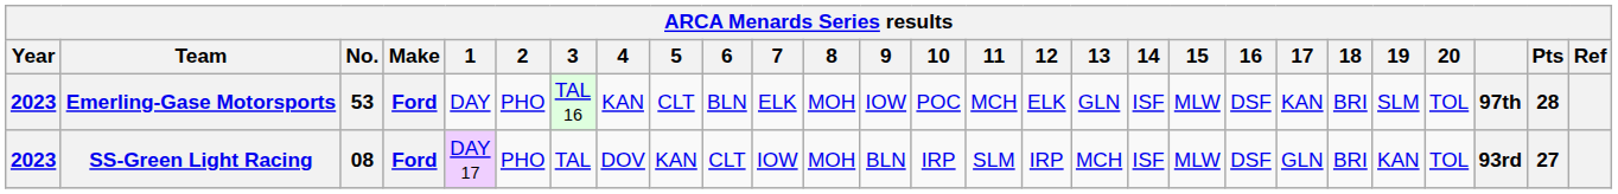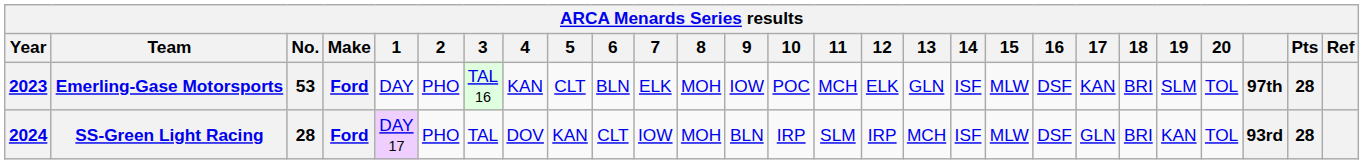 <table class="wikitable" style="text-align:center; font-size:75%">
 <tr>
 <th colspan=27><a href='#'>ARCA Menards Series</a> results</th>
 </tr>
 <tr>
 <th>Year</th>
 <th>Team</th>
 <th>No.</th>
 <th>Make</th>
 <th>1</th>
 <th>2</th>
 <th>3</th>
 <th>4</th>
 <th>5</th>
 <th>6</th>
 <th>7</th>
 <th>8</th>
 <th>9</th>
 <th>10</th>
 <th>11</th>
 <th>12</th>
 <th>13</th>
 <th>14</th>
 <th>15</th>
 <th>16</th>
 <th>17</th>
 <th>18</th>
 <th>19</th>
 <th>20</th>
 <th></th>
 <th>Pts</th>
 <th>Ref</th>
 </tr>
 <tr>
 <th><a href='#'>2023</a></th>
 <th><a href='#'>Emerling-Gase Motorsports</a></th>
 <th>53</th>
 <th><a href='#'>Ford</a></th>
 <td><a href='#'>DAY</a></td>
 <td><a href='#'>PHO</a></td>
 <td style="background:#DFFFDF;"><a href='#'>TAL</a><br><small>16</small></td>
 <td><a href='#'>KAN</a></td>
 <td><a href='#'>CLT</a></td>
 <td><a href='#'>BLN</a></td>
 <td><a href='#'>ELK</a></td>
 <td><a href='#'>MOH</a></td>
 <td><a href='#'>IOW</a></td>
 <td><a href='#'>POC</a></td>
 <td><a href='#'>MCH</a></td>
 <td><a href='#'>ELK</a></td>
 <td><a href='#'>GLN</a></td>
 <td><a href='#'>ISF</a></td>
 <td><a href='#'>MLW</a></td>
 <td><a href='#'>DSF</a></td>
 <td><a href='#'>KAN</a></td>
 <td><a href='#'>BRI</a></td>
 <td><a href='#'>SLM</a></td>
 <td><a href='#'>TOL</a></td>
 <th>97th</th>
 <th>28</th>
 <th></th>
 </tr>
 <tr>
-<th><a href='#'>2023</a></th>
+<th><a href='#'>2024</a></th>
 <th><a href='#'>SS-Green Light Racing</a></th>
-<th>08</th>
+<th>28</th>
 <th><a href='#'>Ford</a></th>
 <td style="background:#EFCFFF;"><a href='#'>DAY</a><br><small>17</small></td>
 <td><a href='#'>PHO</a></td>
 <td><a href='#'>TAL</a></td>
 <td><a href='#'>DOV</a></td>
 <td><a href='#'>KAN</a></td>
 <td><a href='#'>CLT</a></td>
 <td><a href='#'>IOW</a></td>
 <td><a href='#'>MOH</a></td>
 <td><a href='#'>BLN</a></td>
 <td><a href='#'>IRP</a></td>
 <td><a href='#'>SLM</a></td>
 <td><a href='#'>IRP</a></td>
 <td><a href='#'>MCH</a></td>
 <td><a href='#'>ISF</a></td>
 <td><a href='#'>MLW</a></td>
 <td><a href='#'>DSF</a></td>
 <td><a href='#'>GLN</a></td>
 <td><a href='#'>BRI</a></td>
 <td><a href='#'>KAN</a></td>
 <td><a href='#'>TOL</a></td>
 <th>93rd</th>
-<th>27</th>
+<th>28</th>
 <th></th>
 </tr>
 </table>
